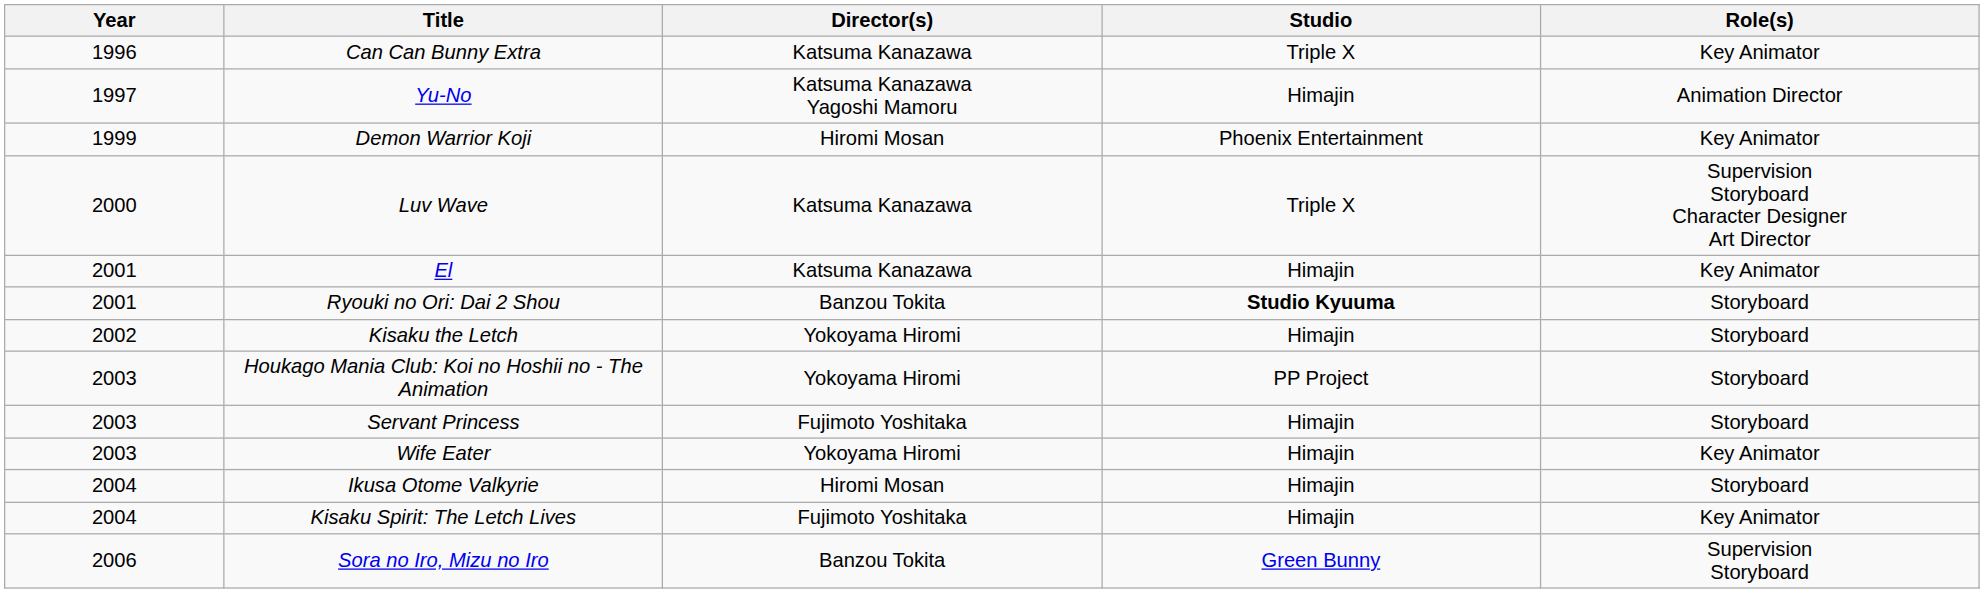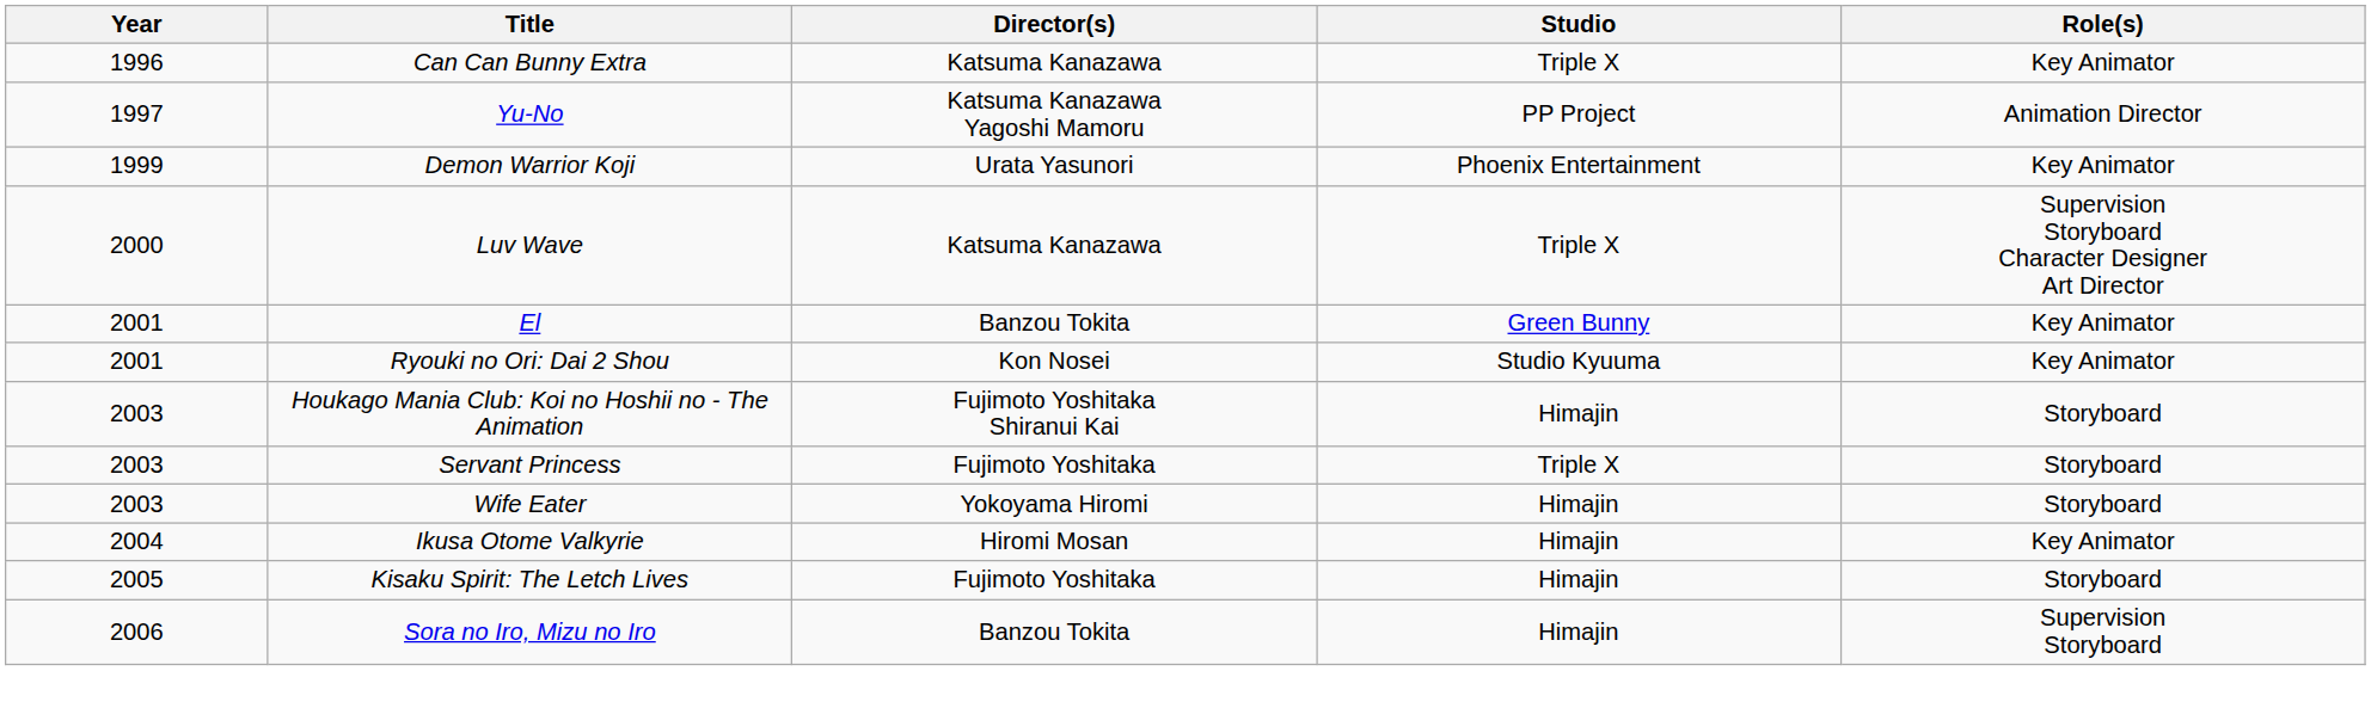 <table class="wikitable sortable" style="text-align:center; margin=auto; ">
 <tr>
 <th scope="col" width=5%>Year</th>
 <th scope="col" width=10%>Title</th>
 <th scope="col" width=10%>Director(s)</th>
 <th scope="col" width=10%>Studio</th>
 <th scope="col" width=10%>Role(s)</th>
 </tr>
 <tr>
 <td>1996</td>
 <td><em>Can Can Bunny Extra</em></td>
 <td>Katsuma Kanazawa</td>
 <td>Triple X</td>
 <td>Key Animator</td>
 </tr>
 <tr>
 <td>1997</td>
 <td><em><a href='#'>Yu-No</a></em></td>
 <td>Katsuma Kanazawa<br>Yagoshi Mamoru</td>
-<td>Himajin</td>
+<td>PP Project</td>
 <td>Animation Director</td>
 </tr>
 <tr>
 <td>1999</td>
 <td><em>Demon Warrior Koji</em></td>
-<td>Hiromi Mosan</td>
+<td>Urata Yasunori</td>
 <td>Phoenix Entertainment</td>
 <td>Key Animator </td>
 </tr>
 <tr>
 <td>2000</td>
 <td><em>Luv Wave</em></td>
 <td>Katsuma Kanazawa</td>
 <td>Triple X</td>
 <td>Supervision<br>Storyboard<br>Character Designer<br>Art Director</td>
 </tr>
 <tr>
 <td>2001</td>
 <td><em><a href='#'>El</a></em></td>
-<td>Katsuma Kanazawa</td>
-<td>Himajin</td>
+<td>Banzou Tokita</td>
+<td><a href='#'>Green Bunny</a></td>
 <td>Key Animator </td>
 </tr>
 <tr>
 <td>2001</td>
 <td><em>Ryouki no Ori: Dai 2 Shou</em></td>
-<td>Banzou Tokita</td>
-<td><strong>Studio Kyuuma</strong></td>
-<td>Storyboard</td>
-</tr>
-<tr>
-<td>2002</td>
-<td><em>Kisaku the Letch</em></td>
-<td>Yokoyama Hiromi</td>
-<td>Himajin</td>
-<td>Storyboard</td>
+<td>Kon Nosei</td>
+<td>Studio Kyuuma</td>
+<td>Key Animator </td>
 </tr>
 <tr>
 <td>2003</td>
 <td><em>Houkago Mania Club: Koi no Hoshii no - The Animation	</em></td>
-<td>Yokoyama Hiromi</td>
-<td>PP Project</td>
+<td>Fujimoto Yoshitaka<br>Shiranui Kai</td>
+<td>Himajin</td>
 <td>Storyboard </td>
 </tr>
 <tr>
 <td>2003</td>
 <td><em>Servant Princess</em></td>
 <td>Fujimoto Yoshitaka</td>
-<td>Himajin</td>
+<td>Triple X</td>
 <td>Storyboard </td>
 </tr>
 <tr>
 <td>2003</td>
 <td><em>Wife Eater</em></td>
 <td>Yokoyama Hiromi</td>
 <td>Himajin</td>
-<td>Key Animator </td>
+<td>Storyboard</td>
 </tr>
 <tr>
 <td>2004</td>
 <td><em>Ikusa Otome Valkyrie</em></td>
 <td>Hiromi Mosan</td>
 <td>Himajin</td>
-<td>Storyboard</td>
+<td>Key Animator </td>
 </tr>
 <tr>
-<td>2004</td>
+<td>2005</td>
 <td><em>Kisaku Spirit: The Letch Lives</em></td>
 <td>Fujimoto Yoshitaka</td>
 <td>Himajin</td>
-<td>Key Animator</td>
+<td>Storyboard </td>
 </tr>
 <tr>
 <td>2006</td>
 <td><em><a href='#'>Sora no Iro, Mizu no Iro</a></em></td>
 <td>Banzou Tokita</td>
-<td><a href='#'>Green Bunny</a></td>
+<td>Himajin</td>
 <td>Supervision <br>Storyboard </td>
 </tr>
 </table>
